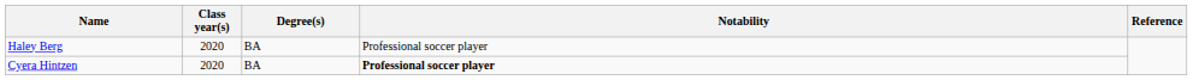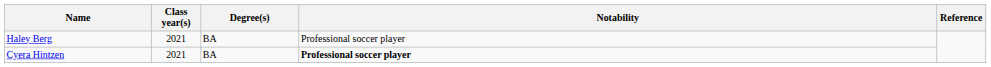 <table class="wikitable sortable" style="width:100%">
 <tr>
 <th style="width:15%;">Name</th>
 <th style="width:5%;">Class year(s)</th>
 <th style="width:10%;">Degree(s)</th>
 <th style="width:*;" class="unsortable">Notability</th>
 <th style="width:5%;" class="unsortable">Reference</th>
 </tr>
 <tr>
 <td><a href='#'>Haley Berg</a></td>
-<td style="text-align:center;">2020</td>
+<td style="text-align:center;">2021</td>
 <td>BA</td>
 <td>Professional soccer player</td>
 <td rowspan="2" style="text-align:center;"></td>
 </tr>
 <tr>
 <td><a href='#'>Cyera Hintzen</a></td>
-<td style="text-align:center;">2020</td>
+<td style="text-align:center;">2021</td>
 <td>BA</td>
 <td><strong>Professional soccer player</strong></td>
 </tr>
 </table>
